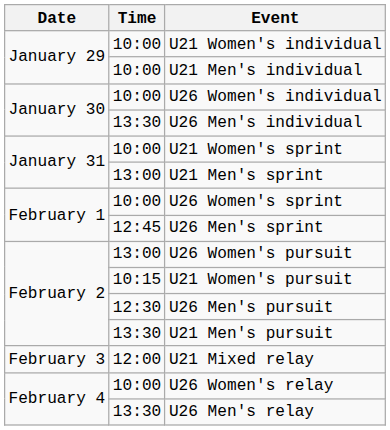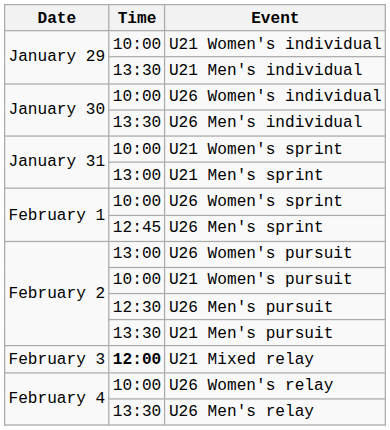 <table class="wikitable">
 <tr>
 <th>Date</th>
 <th>Time</th>
 <th>Event</th>
 </tr>
 <tr>
 <td rowspan=2>January 29</td>
 <td>10:00</td>
 <td>U21 Women's individual</td>
 </tr>
 <tr>
-<td>10:00</td>
+<td>13:30</td>
 <td>U21 Men's individual</td>
 </tr>
 <tr>
 <td rowspan=2>January 30</td>
 <td>10:00</td>
 <td>U26 Women's individual</td>
 </tr>
 <tr>
 <td>13:30</td>
 <td>U26 Men's individual</td>
 </tr>
 <tr>
 <td rowspan=2>January 31</td>
 <td>10:00</td>
 <td>U21 Women's sprint</td>
 </tr>
 <tr>
 <td>13:00</td>
 <td>U21 Men's sprint</td>
 </tr>
 <tr>
 <td rowspan=2>February 1</td>
 <td>10:00</td>
 <td>U26 Women's sprint</td>
 </tr>
 <tr>
 <td>12:45</td>
 <td>U26 Men's sprint</td>
 </tr>
 <tr>
 <td rowspan=4>February 2</td>
 <td>13:00</td>
 <td>U26 Women's pursuit</td>
 </tr>
 <tr>
-<td>10:15</td>
+<td>10:00</td>
 <td>U21 Women's pursuit</td>
 </tr>
 <tr>
 <td>12:30</td>
 <td>U26 Men's pursuit</td>
 </tr>
 <tr>
 <td>13:30</td>
 <td>U21 Men's pursuit</td>
 </tr>
 <tr>
 <td>February 3</td>
-<td>12:00</td>
+<td><strong>12:00</strong></td>
 <td>U21 Mixed relay</td>
 </tr>
 <tr>
 <td rowspan=2>February 4</td>
 <td>10:00</td>
 <td>U26 Women's relay</td>
 </tr>
 <tr>
 <td>13:30</td>
 <td>U26 Men's relay</td>
 </tr>
 </table>
